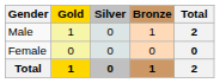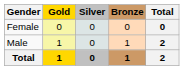 <table class="wikitable sortable collapsible" style="font-size:85%; text-align:center;">
 <tr>
 <th>Gender</th>
 <th width=40 style="background-color:gold;">Gold</th>
 <th width=40 style="background-color:silver;">Silver</th>
 <th width=40 style="background-color:#c96;">Bronze</th>
 <th width=40>Total</th>
 </tr>
 <tr>
+<td align=left>Female</td>
+<td style="background:#F7F6A8;">0</td>
+<td style="background:#DCE5E5;">0</td>
+<td style="background:#FFDAB9;">0</td>
+<th>0</th>
+</tr>
+<tr>
 <td align=left>Male</td>
 <td style="background:#F7F6A8;">1</td>
 <td style="background:#DCE5E5;">0</td>
 <td style="background:#FFDAB9;">1</td>
 <th>2</th>
-</tr>
-<tr>
-<td align=left>Female</td>
-<td style="background:#F7F6A8;">0</td>
-<td style="background:#DCE5E5;">0</td>
-<td style="background:#FFDAB9;">0</td>
-<th>0</th>
 </tr>
 <tr>
 <th>Total</th>
 <th style="background:gold">1</th>
 <th style="background:silver">0</th>
 <th style="background:#c96">1</th>
 <th>2</th>
 </tr>
 </table>
